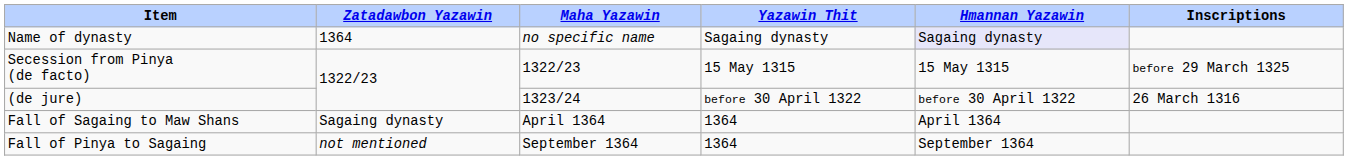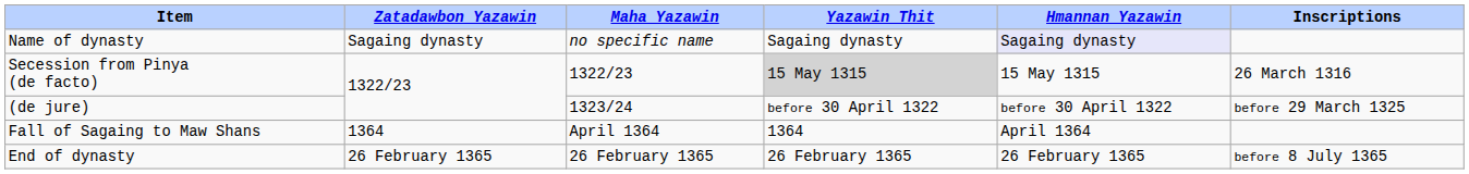 <table width=100% class="wikitable">
 <tr>
 <th style="background-color:#B9D1FF">Item</th>
 <th style="background-color:#B9D1FF"><em><a href='#'>Zatadawbon Yazawin</a></em></th>
 <th style="background-color:#B9D1FF"><em><a href='#'>Maha Yazawin</a></em></th>
 <th style="background-color:#B9D1FF"><em><a href='#'>Yazawin Thit</a></em></th>
 <th style="background-color:#B9D1FF"><em><a href='#'>Hmannan Yazawin</a></em></th>
 <th style="background-color:#B9D1FF">Inscriptions</th>
 </tr>
 <tr>
 <td>Name of dynasty</td>
-<td>1364</td>
+<td>Sagaing dynasty</td>
 <td><em>no specific name</em></td>
 <td>Sagaing dynasty</td>
 <td style="background: lavender;">Sagaing dynasty</td>
 <td></td>
 </tr>
 <tr>
 <td>Secession from Pinya <br> (de facto)</td>
 <td rowspan="2">1322/23</td>
 <td>1322/23</td>
+<td style="background: lightgrey;">15 May 1315</td>
 <td>15 May 1315</td>
-<td>15 May 1315</td>
-<td><small>before</small> 29 March 1325</td>
+<td>26 March 1316</td>
 </tr>
 <tr>
 <td>(de jure)</td>
 <td>1323/24</td>
 <td><small>before</small> 30 April 1322</td>
 <td><small>before</small> 30 April 1322</td>
-<td>26 March 1316</td>
+<td><small>before</small> 29 March 1325</td>
 </tr>
 <tr>
 <td>Fall of Sagaing to Maw Shans</td>
-<td>Sagaing dynasty</td>
+<td>1364</td>
 <td>April 1364</td>
 <td>1364</td>
 <td>April 1364</td>
 <td></td>
 </tr>
 <tr>
-<td>Fall of Pinya to Sagaing</td>
-<td><em>not mentioned</em></td>
-<td>September 1364</td>
-<td>1364</td>
-<td>September 1364</td>
-<td></td>
+<td>End of dynasty</td>
+<td>26 February 1365</td>
+<td>26 February 1365</td>
+<td>26 February 1365</td>
+<td>26 February 1365</td>
+<td><small>before</small> 8 July 1365</td>
 </tr>
 </table>
